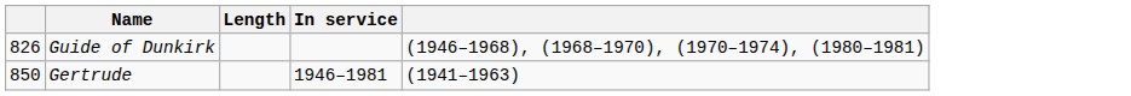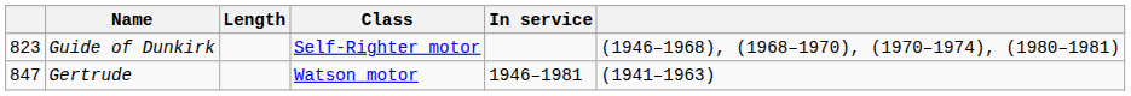 <table class="wikitable">
 <tr>
 <th></th>
 <th>Name</th>
 <th>Length</th>
+<th>Class</th>
 <th>In service</th>
 <th></th>
 </tr>
 <tr>
-<td>826</td>
+<td>823</td>
 <td><em>Guide of Dunkirk</em></td>
 <td></td>
+<td><a href='#'>Self-Righter motor</a></td>
 <td></td>
 <td> (1946–1968),  (1968–1970),  (1970–1974),  (1980–1981)</td>
 </tr>
 <tr>
-<td>850</td>
+<td>847</td>
 <td><em>Gertrude</em></td>
 <td></td>
+<td><a href='#'>Watson motor</a></td>
 <td>1946–1981</td>
 <td> (1941–1963)</td>
 </tr>
 </table>
